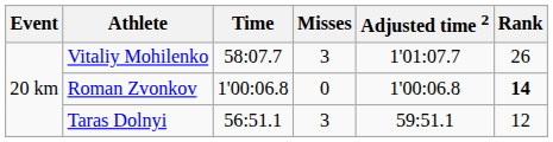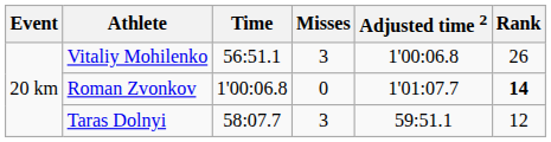 <table class="wikitable" style="font-size:90%">
 <tr>
 <th>Event</th>
 <th>Athlete</th>
 <th>Time</th>
 <th>Misses</th>
 <th>Adjusted time <sup>2</sup></th>
 <th>Rank</th>
 </tr>
 <tr>
 <td rowspan="3">20 km</td>
 <td><a href='#'>Vitaliy Mohilenko</a></td>
-<td align="center">58:07.7</td>
+<td align="center">56:51.1</td>
 <td align="center">3</td>
-<td align="center">1'01:07.7</td>
+<td align="center">1'00:06.8</td>
 <td align="center">26</td>
 </tr>
 <tr>
 <td><a href='#'>Roman Zvonkov</a></td>
 <td align="center">1'00:06.8</td>
 <td align="center">0</td>
-<td align="center">1'00:06.8</td>
+<td align="center">1'01:07.7</td>
 <td align="center"><strong>14</strong></td>
 </tr>
 <tr>
 <td><a href='#'>Taras Dolnyi</a></td>
-<td align="center">56:51.1</td>
+<td align="center">58:07.7</td>
 <td align="center">3</td>
 <td align="center">59:51.1</td>
 <td align="center">12</td>
 </tr>
 </table>
